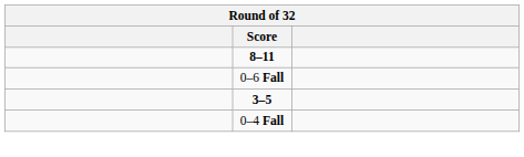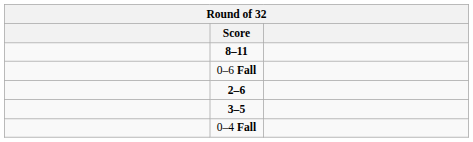 <table class="wikitable" style="text-align: center; font-size:90% ">
 <tr>
 <th colspan=3>Round of 32</th>
 </tr>
 <tr>
 <th align="right" width="250"></th>
 <th width="60">Score</th>
 <th align="left" width="250"></th>
 </tr>
 <tr>
 <td align=left></td>
 <td align=center><strong>8–11</strong></td>
 <td align=left><strong></strong></td>
 </tr>
 <tr>
 <td align=left></td>
 <td align=center>0–6 <strong>Fall</strong></td>
 <td align=left><strong></strong></td>
 </tr>
 <tr>
 <td align=left></td>
+<td align=center><strong>2–6</strong></td>
+<td align=left><strong></strong></td>
+</tr>
+<tr>
+<td align=left></td>
 <td align=center><strong>3–5</strong></td>
 <td align=left><strong></strong></td>
 </tr>
 <tr>
 <td align=left></td>
 <td align=center>0–4 <strong>Fall</strong></td>
 <td align=left><strong></strong></td>
 </tr>
 </table>
